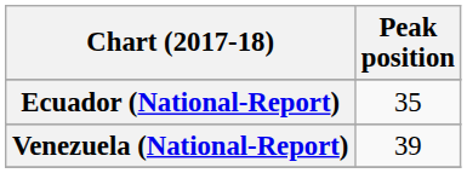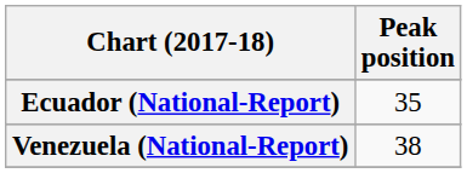 <table class="wikitable sortable plainrowheaders" style="text-align:center">
 <tr>
 <th scope="col">Chart (2017-18)</th>
 <th scope="col">Peak<br> position</th>
 </tr>
 <tr>
 </tr>
 <tr>
 </tr>
 <tr>
 <th scope="row">Ecuador (<a href='#'>National-Report</a>)</th>
 <td>35</td>
 </tr>
 <tr>
 </tr>
 <tr>
 </tr>
 <tr>
 <th scope="row">Venezuela (<a href='#'>National-Report</a>)</th>
-<td>39</td>
+<td>38</td>
 </tr>
 <tr>
 </tr>
 </table>
